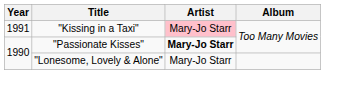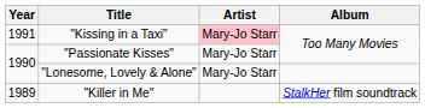 <table class="wikitable" style="text-align:center;">
 <tr>
 <th>Year</th>
 <th>Title</th>
 <th>Artist</th>
 <th>Album</th>
 </tr>
 <tr>
 <td>1991</td>
 <td>"Kissing in a Taxi"</td>
 <td style="background: pink;">Mary-Jo Starr</td>
 <td rowspan="2"><em>Too Many Movies</em></td>
 </tr>
 <tr>
 <td rowspan="2">1990</td>
 <td>"Passionate Kisses"</td>
-<td><strong>Mary-Jo Starr</strong></td>
+<td>Mary-Jo Starr</td>
 </tr>
 <tr>
 <td>"Lonesome, Lovely & Alone"</td>
 <td>Mary-Jo Starr</td>
 <td></td>
 </tr>
+<tr>
+<td>1989</td>
+<td>"Killer in Me"</td>
+<td></td>
+<td><em><a href='#'>StalkHer</a></em> film soundtrack</td>
+</tr>
 </table>
